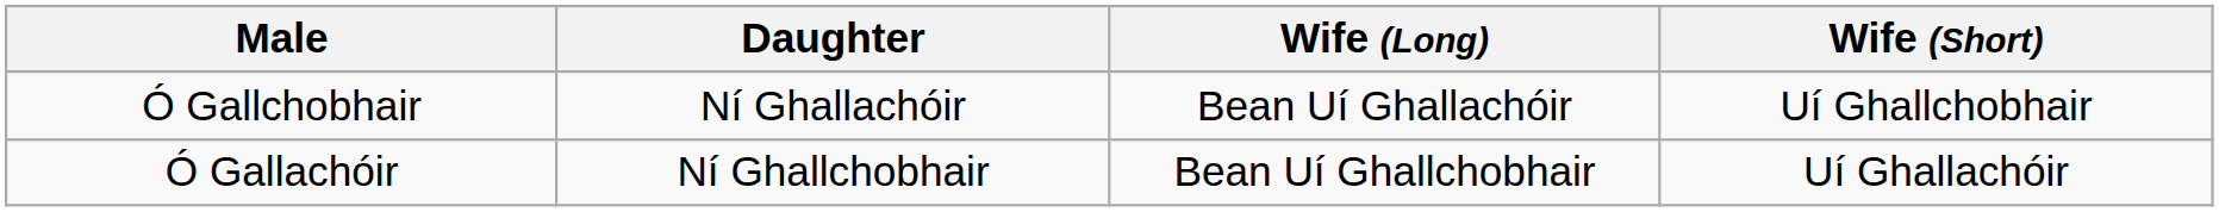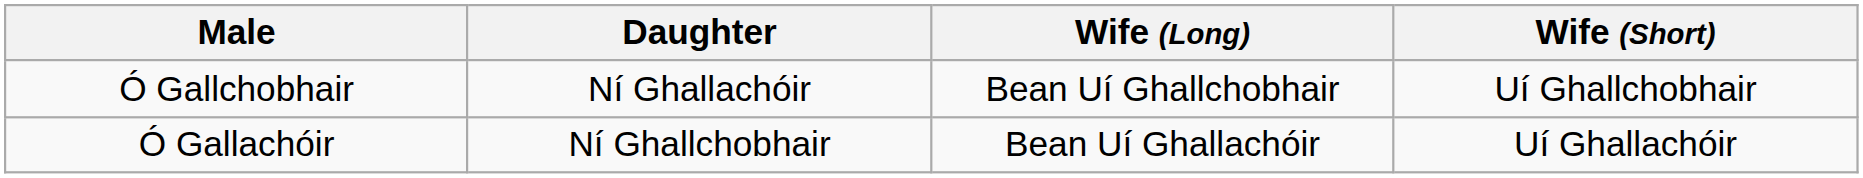 <table class="wikitable" style="text-align:right">
 <tr>
 <th style="width:20%;">Male</th>
 <th style="width:20%;">Daughter</th>
 <th style="width:20%;">Wife <em><small>(Long)</small></em></th>
 <th style="width:20%;">Wife <em><small>(Short)</small></em></th>
 </tr>
 <tr style="text-align:center;">
 <td>Ó Gallchobhair</td>
 <td>Ní Ghallachóir</td>
-<td>Bean Uí Ghallachóir</td>
+<td>Bean Uí Ghallchobhair</td>
 <td>Uí Ghallchobhair</td>
 </tr>
 <tr style="text-align:center;">
 <td>Ó Gallachóir</td>
 <td>Ní Ghallchobhair</td>
-<td>Bean Uí Ghallchobhair</td>
+<td>Bean Uí Ghallachóir</td>
 <td>Uí Ghallachóir</td>
 </tr>
 </table>
